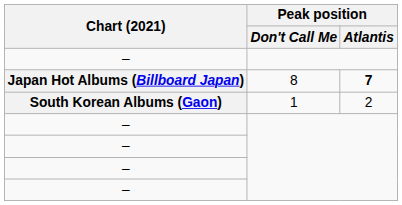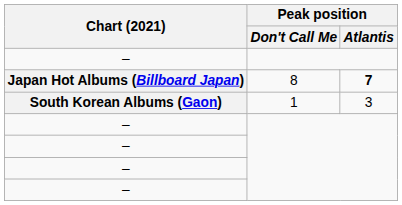 <table class="wikitable sortable plainrowheaders" style="text-align:center">
 <tr>
 <th rowspan="2" scope="col">Chart (2021)</th>
 <th colspan="2" scope="col">Peak position</th>
 </tr>
 <tr>
 <th><em>Don't Call Me</em></th>
 <th><em>Atlantis</em></th>
 </tr>
 <tr>
 <td>–</td>
 </tr>
 <tr>
 <th scope="row">Japan Hot Albums (<em><a href='#'>Billboard Japan</a></em>)</th>
 <td>8</td>
 <td><strong>7</strong></td>
 </tr>
 <tr>
 <th scope="row">South Korean Albums (<a href='#'>Gaon</a>)</th>
 <td>1</td>
-<td>2</td>
+<td>3</td>
 </tr>
 <tr>
 <td>–</td>
 </tr>
 <tr>
 <td>–</td>
 </tr>
 <tr>
 <td>–</td>
 </tr>
 <tr>
 <td>–</td>
 </tr>
 </table>
